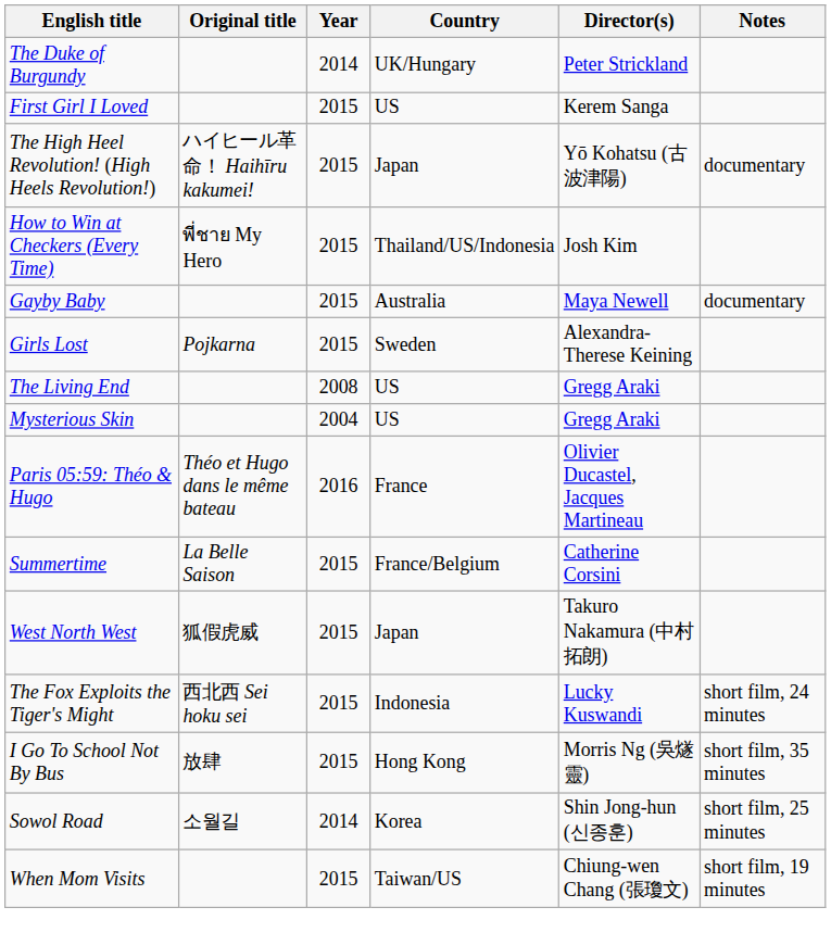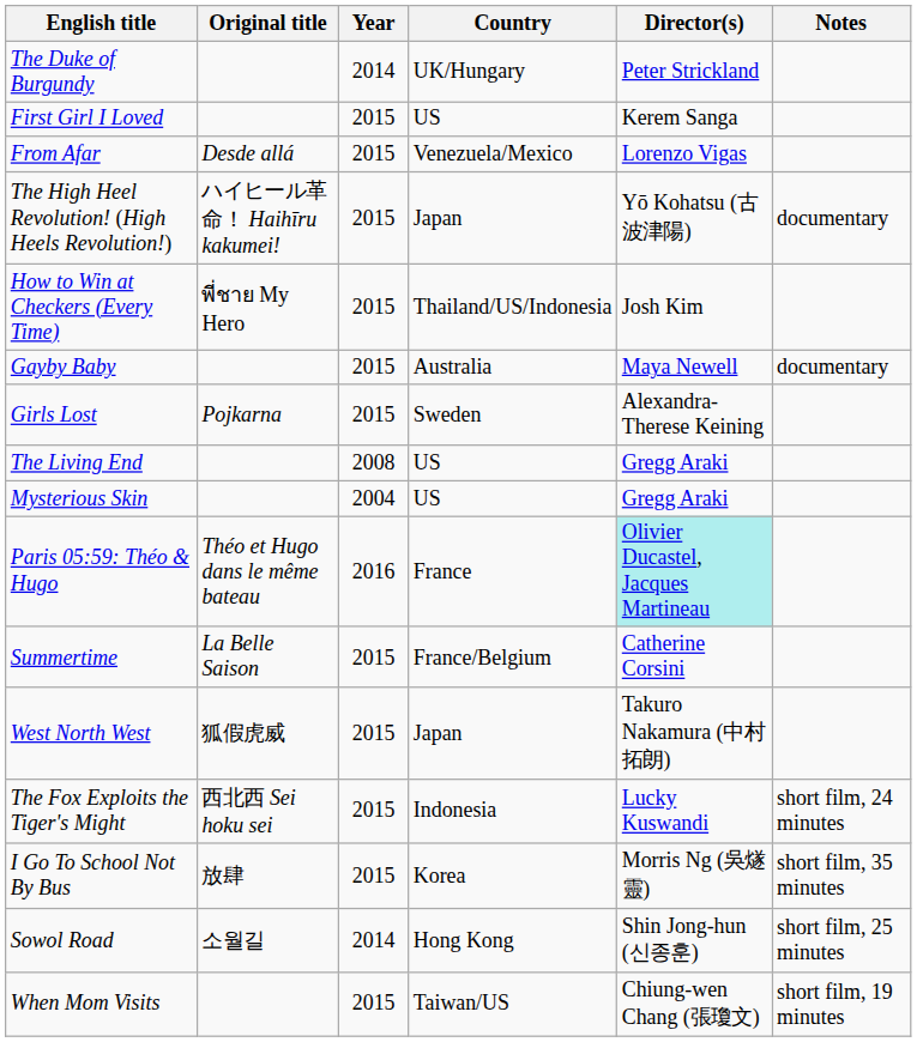 <table class="wikitable" style="font-size: 90%;">
 <tr>
 <th>English title</th>
 <th>Original title</th>
 <th style="width:40px;">Year</th>
 <th>Country</th>
 <th>Director(s)</th>
 <th>Notes</th>
 </tr>
 <tr>
 <td><em><a href='#'>The Duke of Burgundy</a></em></td>
 <td></td>
 <td style="text-align:center;">2014</td>
 <td>UK/Hungary</td>
 <td><a href='#'>Peter Strickland</a></td>
 <td></td>
 </tr>
 <tr>
 <td><em><a href='#'>First Girl I Loved</a></em></td>
 <td></td>
 <td style="text-align:center;">2015</td>
 <td>US</td>
 <td>Kerem Sanga</td>
+<td></td>
+</tr>
+<tr>
+<td><em><a href='#'>From Afar</a></em></td>
+<td><em>Desde allá</em></td>
+<td style="text-align:center;">2015</td>
+<td>Venezuela/Mexico</td>
+<td><a href='#'>Lorenzo Vigas</a></td>
 <td></td>
 </tr>
 <tr>
 <td><em>The High Heel Revolution!</em> (<em>High Heels Revolution!</em>)</td>
 <td>ハイヒール革命！ <em>Haihīru kakumei!</em></td>
 <td style="text-align:center;">2015</td>
 <td>Japan</td>
 <td>Yō Kohatsu (古波津陽)</td>
 <td>documentary</td>
 </tr>
 <tr>
 <td><em><a href='#'>How to Win at Checkers (Every Time)</a></em></td>
 <td>พี่ชาย My Hero</td>
 <td style="text-align:center;">2015</td>
 <td>Thailand/US/Indonesia</td>
 <td>Josh Kim</td>
 <td></td>
 </tr>
 <tr>
 <td><em><a href='#'>Gayby Baby</a></em></td>
 <td></td>
 <td style="text-align:center;">2015</td>
 <td>Australia</td>
 <td><a href='#'>Maya Newell</a></td>
 <td>documentary</td>
 </tr>
 <tr>
 <td><em><a href='#'>Girls Lost</a></em></td>
 <td><em>Pojkarna</em></td>
 <td style="text-align:center;">2015</td>
 <td>Sweden</td>
 <td>Alexandra-Therese Keining</td>
 <td></td>
 </tr>
 <tr>
 <td><em><a href='#'>The Living End</a></em></td>
 <td></td>
 <td style="text-align:center;">2008</td>
 <td>US</td>
 <td><a href='#'>Gregg Araki</a></td>
 <td></td>
 </tr>
 <tr>
 <td><em><a href='#'>Mysterious Skin</a></em></td>
 <td></td>
 <td style="text-align:center;">2004</td>
 <td>US</td>
 <td><a href='#'>Gregg Araki</a></td>
 <td></td>
 </tr>
 <tr>
 <td><em><a href='#'>Paris 05:59: Théo & Hugo</a></em></td>
 <td><em>Théo et Hugo dans le même bateau</em></td>
 <td style="text-align:center;">2016</td>
 <td>France</td>
-<td><a href='#'>Olivier Ducastel</a>, <a href='#'>Jacques Martineau</a></td>
+<td style="background: paleturquoise;"><a href='#'>Olivier Ducastel</a>, <a href='#'>Jacques Martineau</a></td>
 <td></td>
 </tr>
 <tr>
 <td><em><a href='#'>Summertime</a></em></td>
 <td><em>La Belle Saison</em></td>
 <td style="text-align:center;">2015</td>
 <td>France/Belgium</td>
 <td><a href='#'>Catherine Corsini</a></td>
 <td></td>
 </tr>
 <tr>
 <td><em><a href='#'>West North West</a></em></td>
 <td>狐假虎威</td>
 <td style="text-align:center;">2015</td>
 <td>Japan</td>
 <td>Takuro Nakamura (中村拓朗)</td>
 <td></td>
 </tr>
 <tr>
 <td><em>The Fox Exploits the Tiger's Might</em></td>
 <td>西北西 <em>Sei hoku sei</em></td>
 <td style="text-align:center;">2015</td>
 <td>Indonesia</td>
 <td><a href='#'>Lucky Kuswandi</a></td>
 <td>short film, 24 minutes</td>
 </tr>
 <tr>
 <td><em>I Go To School Not By Bus</em></td>
 <td>放肆</td>
 <td style="text-align:center;">2015</td>
-<td>Hong Kong</td>
+<td>Korea</td>
 <td>Morris Ng (吳燧靈)</td>
 <td>short film, 35 minutes</td>
 </tr>
 <tr>
 <td><em>Sowol Road</em></td>
 <td>소월길</td>
 <td style="text-align:center;">2014</td>
-<td>Korea</td>
+<td>Hong Kong</td>
 <td>Shin Jong-hun (신종훈)</td>
 <td>short film, 25 minutes</td>
 </tr>
 <tr>
 <td><em>When Mom Visits</em></td>
 <td></td>
 <td style="text-align:center;">2015</td>
 <td>Taiwan/US</td>
 <td>Chiung-wen Chang (張瓊文)</td>
 <td>short film, 19 minutes</td>
 </tr>
 </table>
